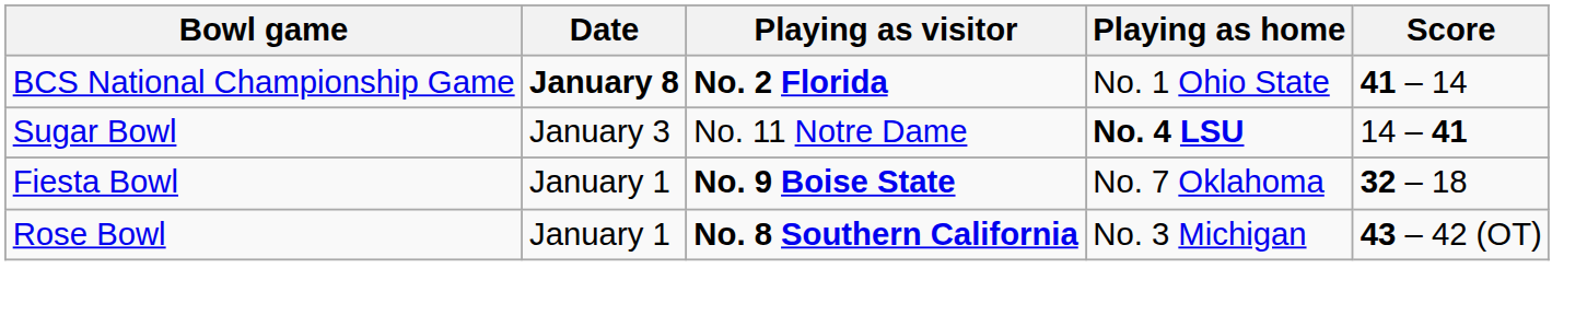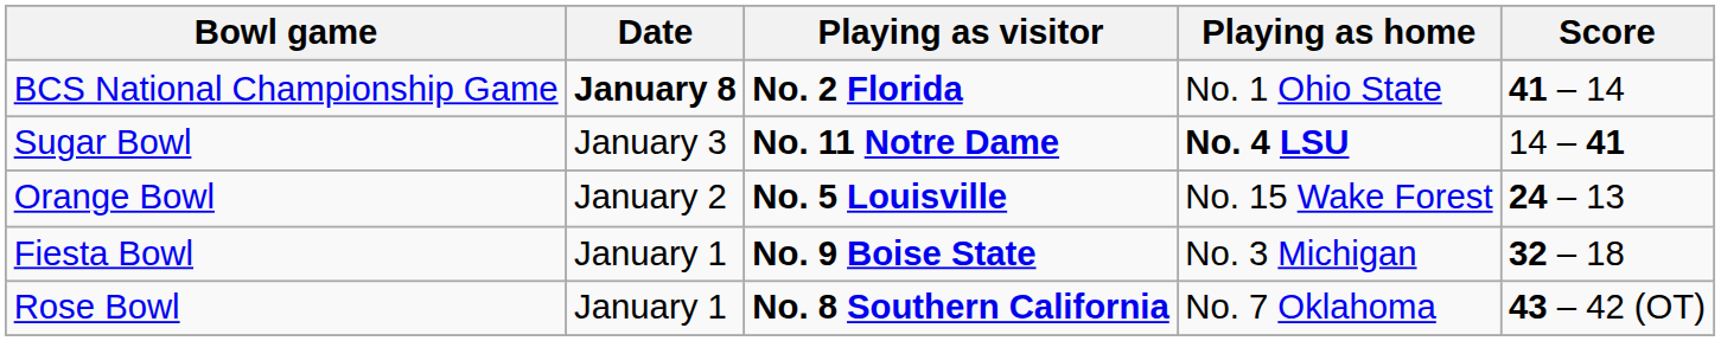 <table class="wikitable">
 <tr>
 <th>Bowl game</th>
 <th>Date</th>
 <th>Playing as visitor</th>
 <th>Playing as home</th>
 <th>Score</th>
 </tr>
 <tr>
 <td><a href='#'>BCS National Championship Game</a></td>
 <td><strong>January 8</strong></td>
 <td><strong>No. 2 <a href='#'>Florida</a></strong></td>
 <td>No. 1 <a href='#'>Ohio State</a></td>
 <td><strong>41</strong> – 14</td>
 </tr>
 <tr>
 <td><a href='#'>Sugar Bowl</a></td>
 <td>January 3</td>
-<td>No. 11 <a href='#'>Notre Dame</a></td>
+<td><strong>No. 11 <a href='#'>Notre Dame</a></strong></td>
 <td><strong>No. 4 <a href='#'>LSU</a></strong></td>
 <td>14 – <strong>41</strong></td>
+</tr>
+<tr>
+<td><a href='#'>Orange Bowl</a></td>
+<td>January 2</td>
+<td><strong>No. 5 <a href='#'>Louisville</a></strong></td>
+<td>No. 15 <a href='#'>Wake Forest</a></td>
+<td><strong>24</strong> – 13</td>
 </tr>
 <tr>
 <td><a href='#'>Fiesta Bowl</a></td>
 <td>January 1</td>
 <td><strong>No. 9 <a href='#'>Boise State</a></strong></td>
-<td>No. 7 <a href='#'>Oklahoma</a></td>
+<td>No. 3 <a href='#'>Michigan</a></td>
 <td><strong>32</strong> – 18</td>
 </tr>
 <tr>
 <td><a href='#'>Rose Bowl</a></td>
 <td>January 1</td>
 <td><strong>No. 8 <a href='#'>Southern California</a></strong></td>
-<td>No. 3 <a href='#'>Michigan</a></td>
+<td>No. 7 <a href='#'>Oklahoma</a></td>
 <td><strong>43</strong> – 42 (OT)</td>
 </tr>
 </table>
